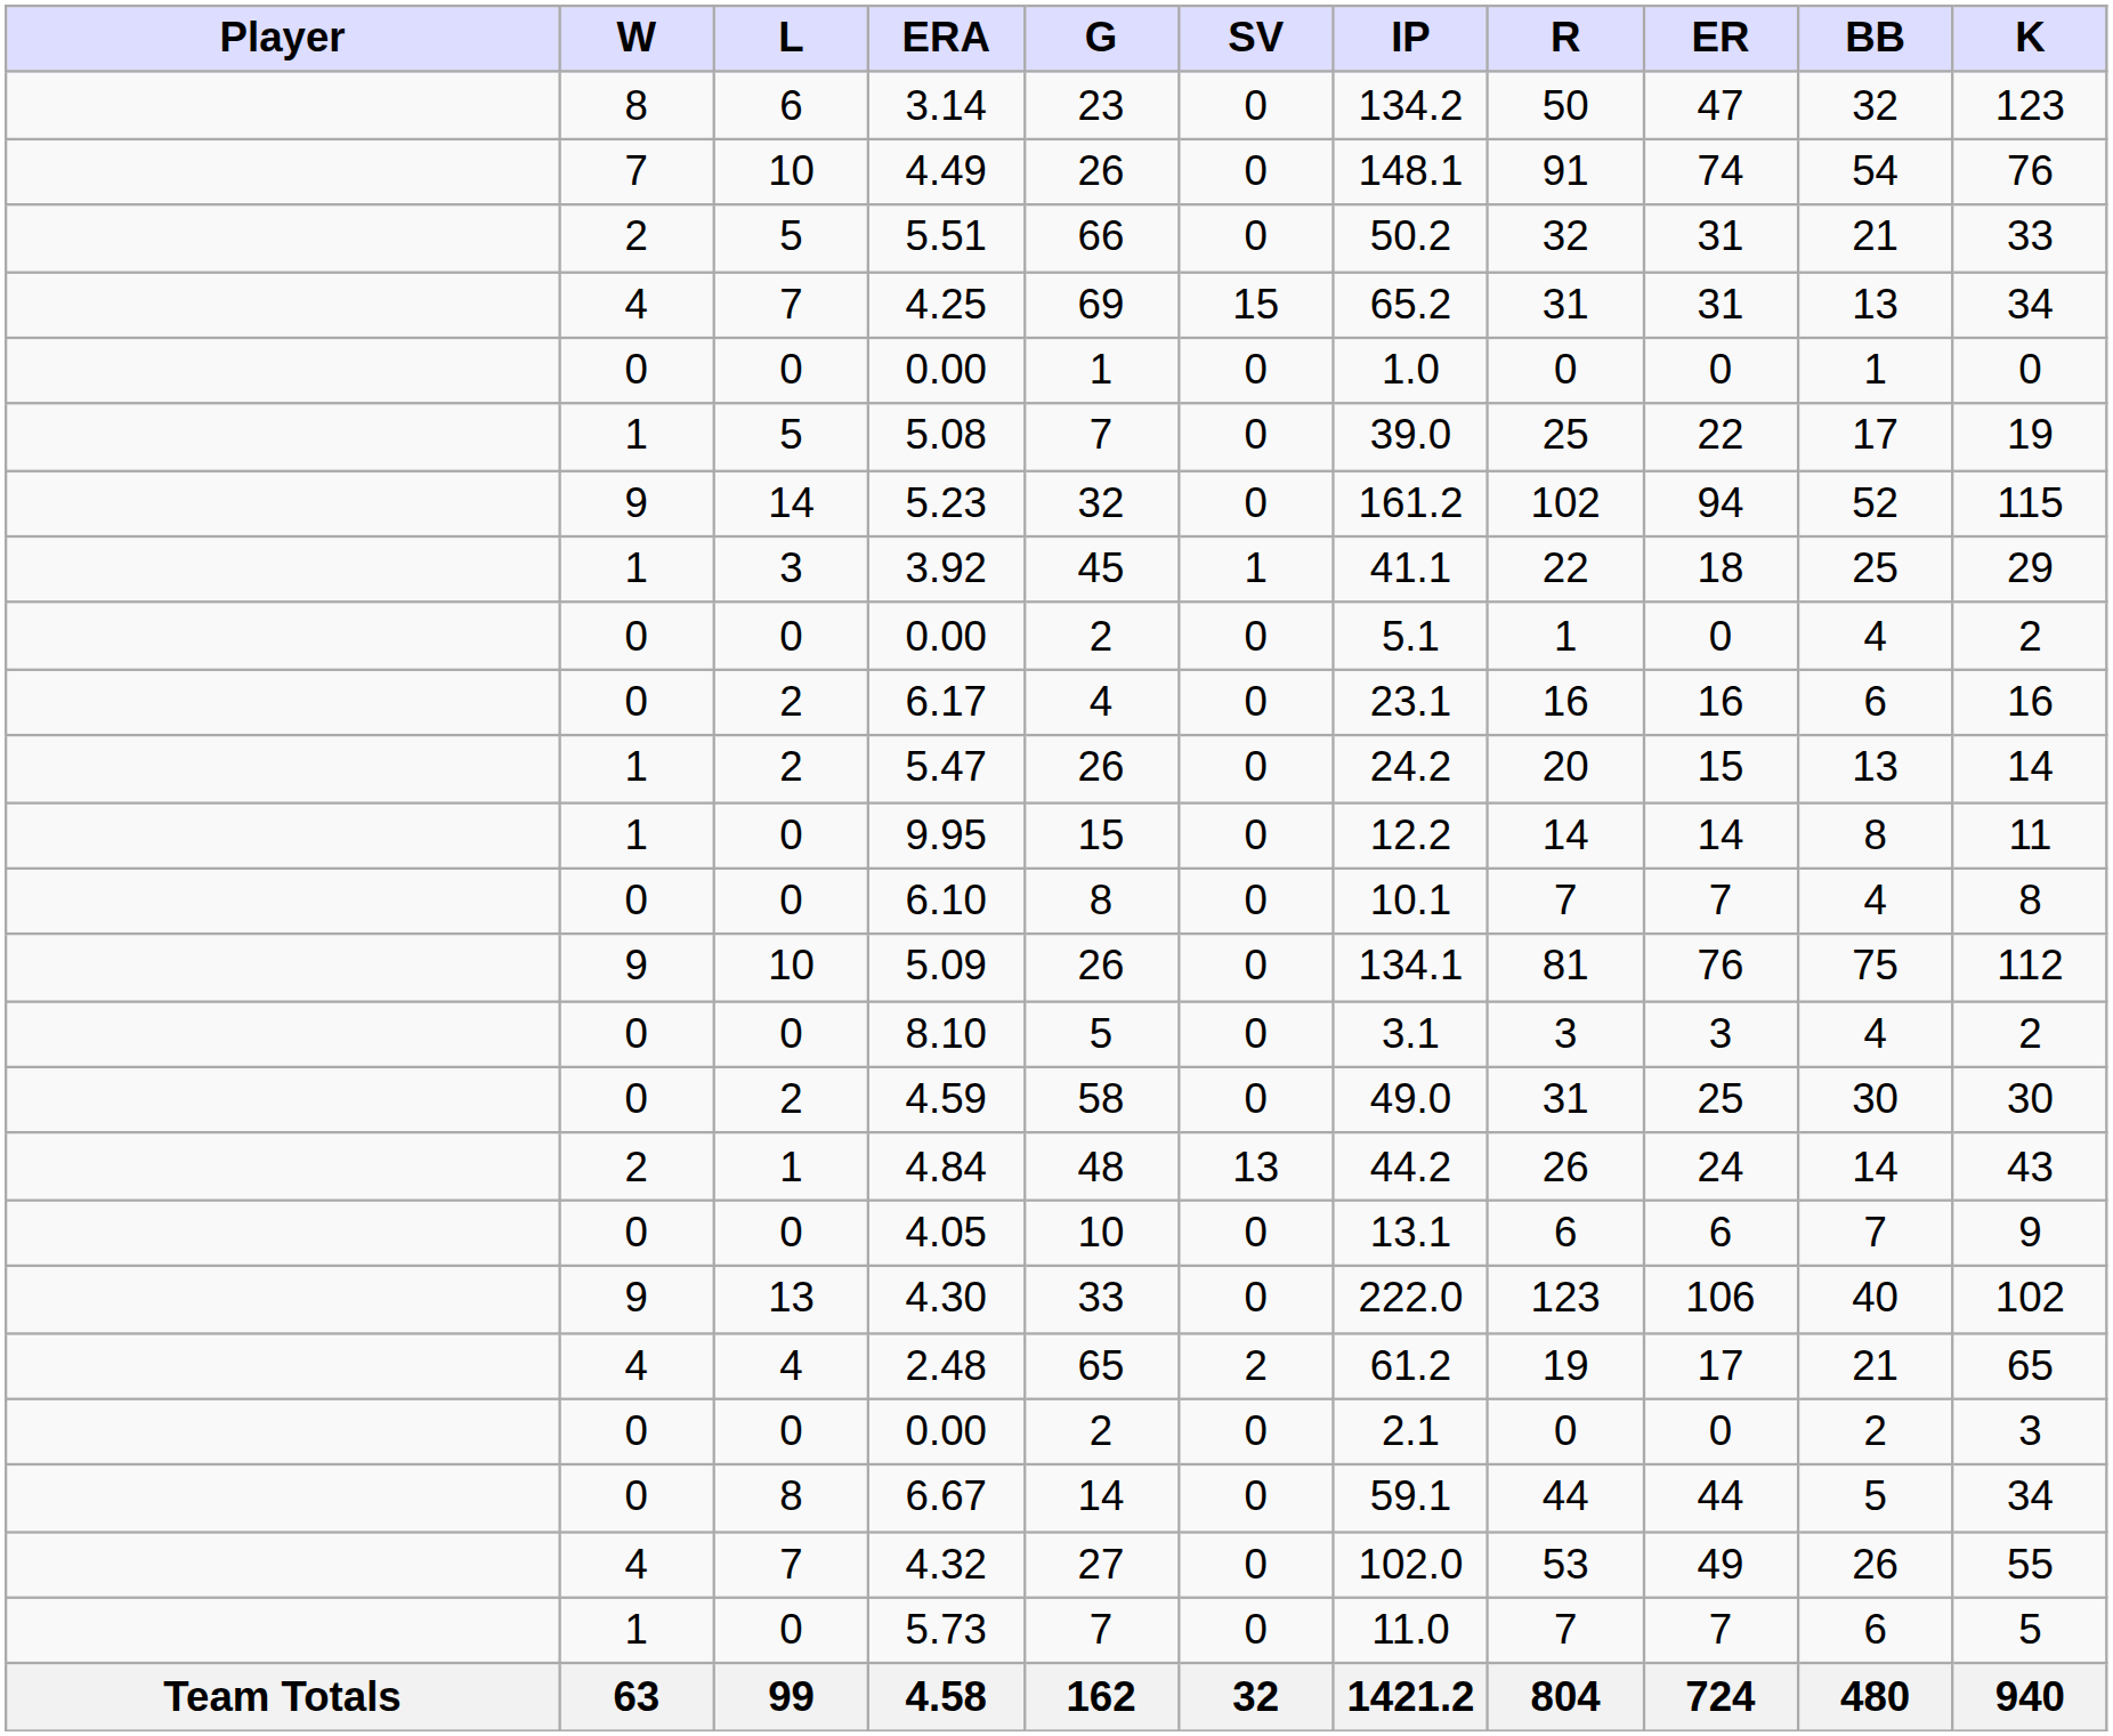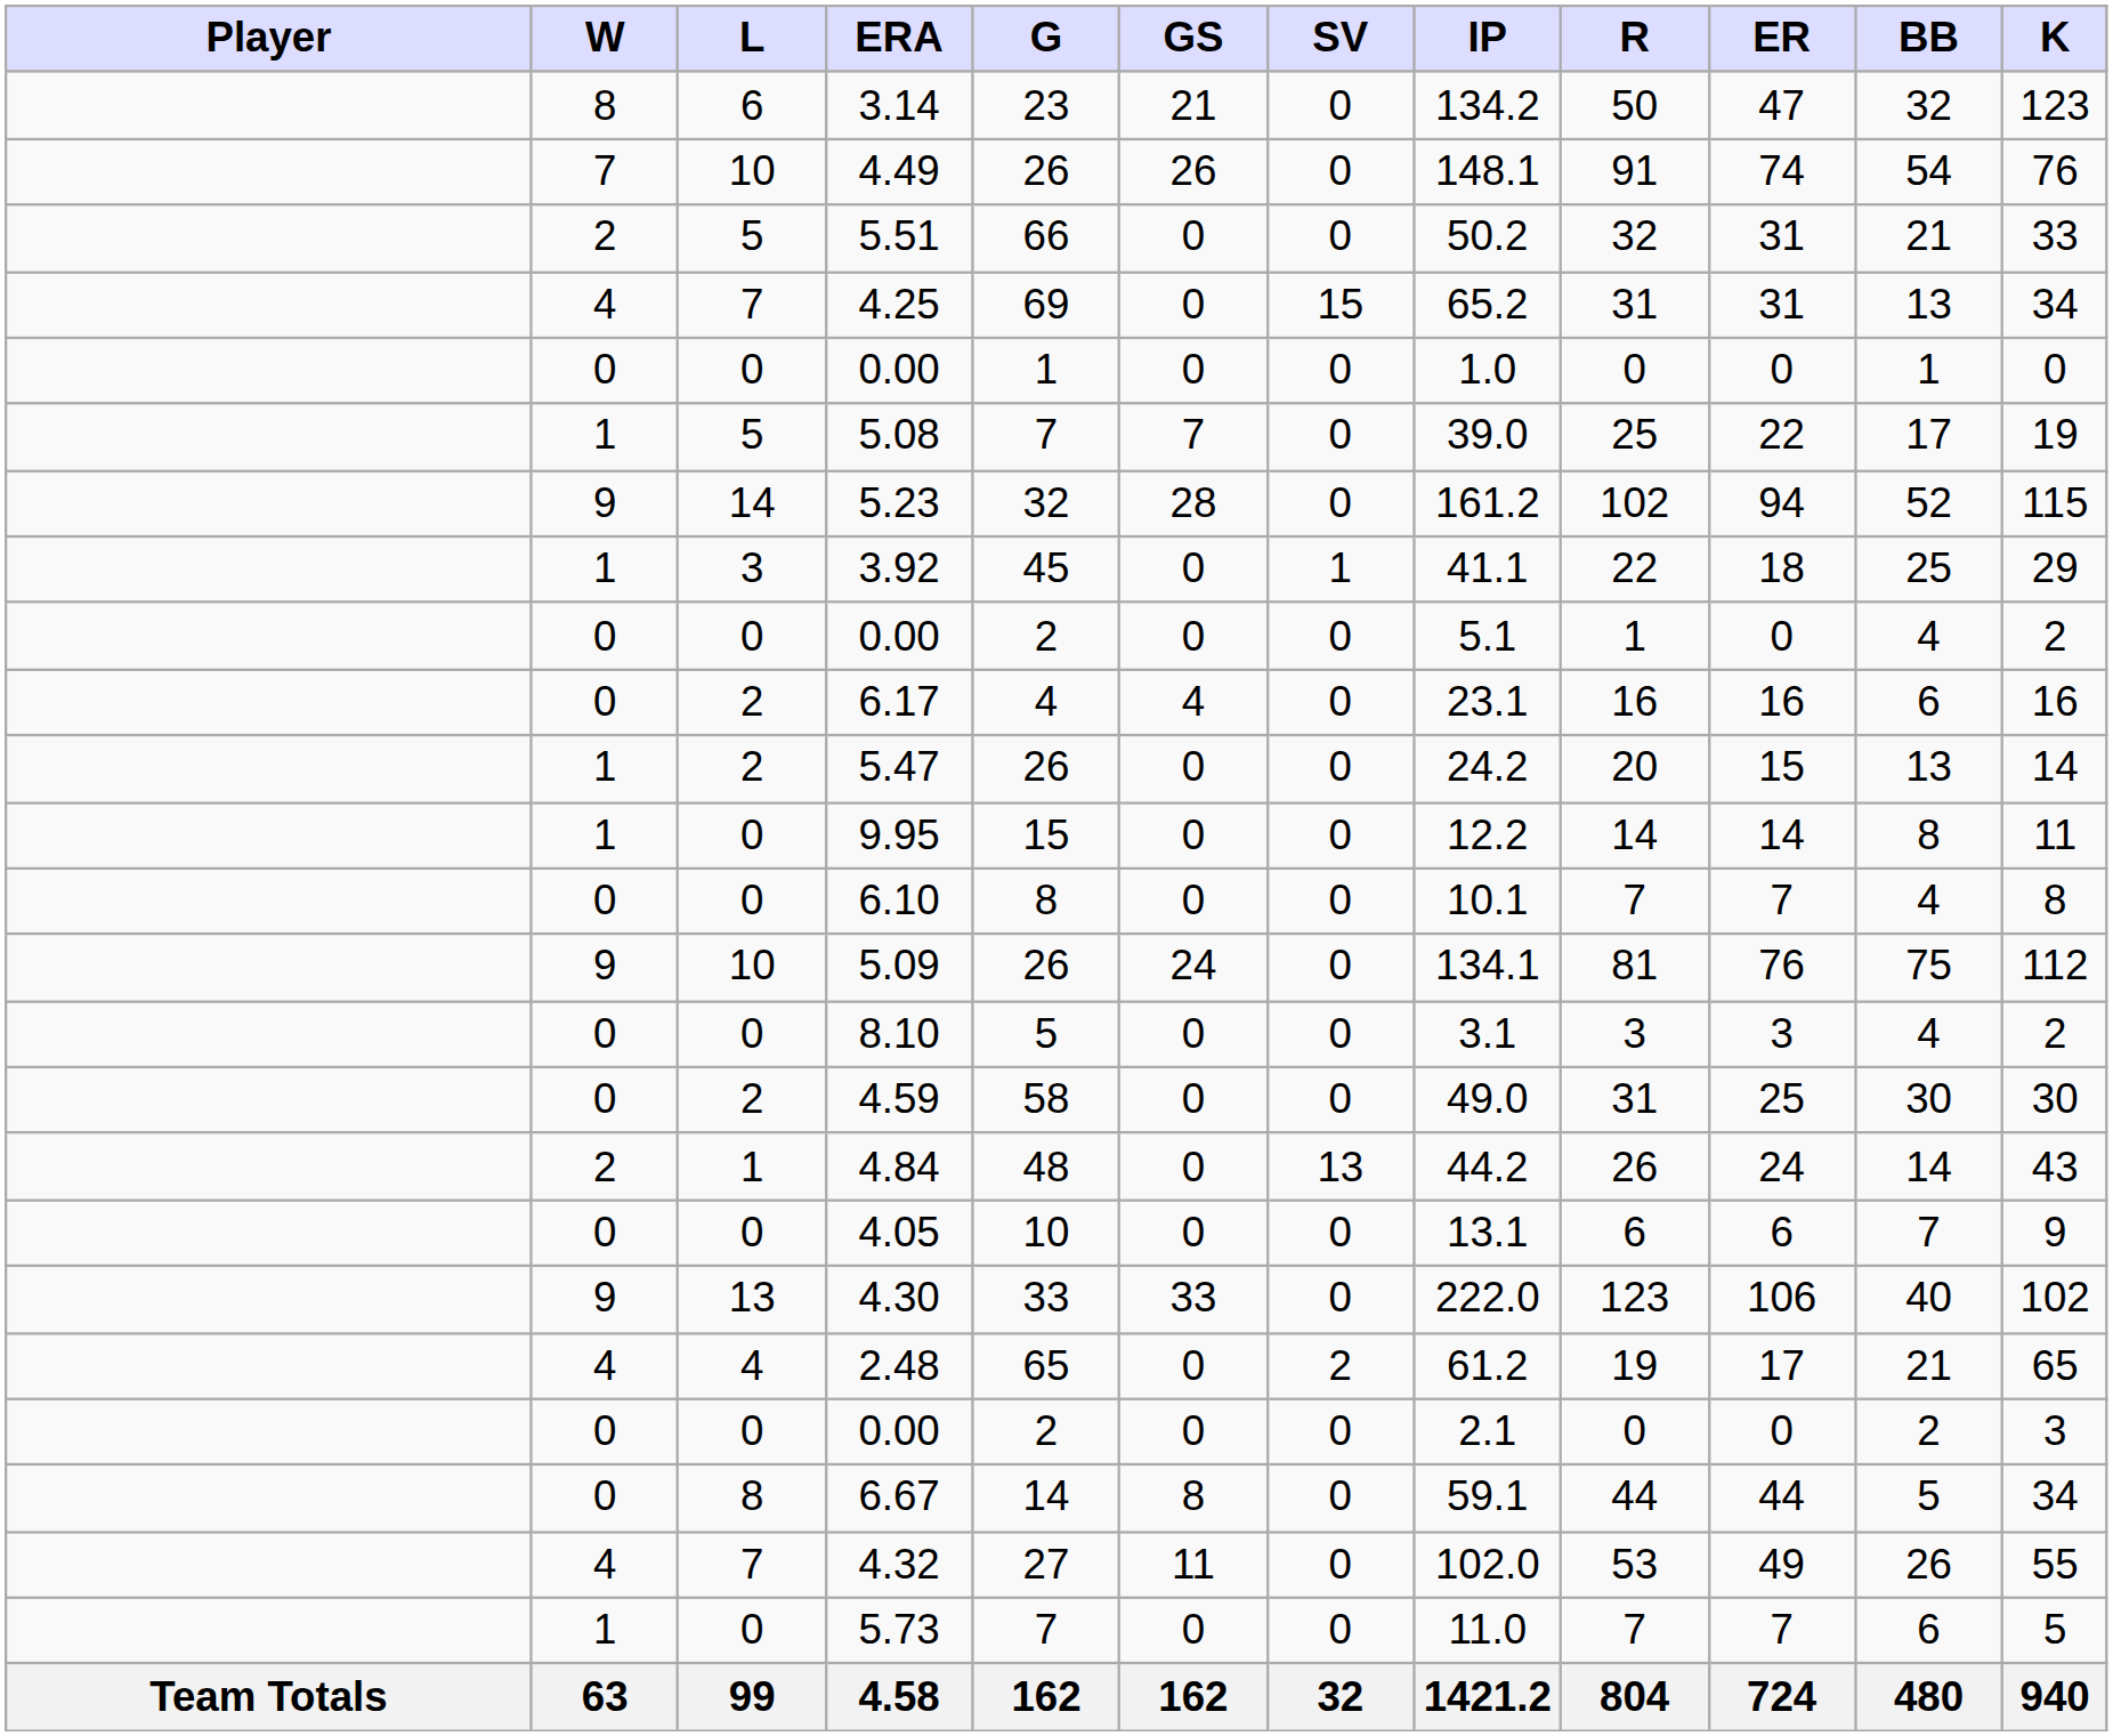 <table class="wikitable" style="text-align:center;">
 <tr>
 <th style="background:#ddf; width:25%;">Player</th>
 <th style="background:#ddf; width:7%;">W</th>
 <th style="background:#ddf; width:7%;">L</th>
 <th style="background:#ddf; width:7%;">ERA</th>
 <th style="background:#ddf; width:7%;">G</th>
+<th style="background:#ddf; width:7%;">GS</th>
 <th style="background:#ddf; width:7%;">SV</th>
 <th style="background:#ddf; width:7%;">IP</th>
 <th style="background:#ddf; width:7%;">R</th>
 <th style="background:#ddf; width:7%;">ER</th>
 <th style="background:#ddf; width:7%;">BB</th>
 <th style="background:#ddf; width:7%;">K</th>
 </tr>
 <tr>
 <td align=left></td>
 <td>8</td>
 <td>6</td>
 <td>3.14</td>
 <td>23</td>
+<td>21</td>
 <td>0</td>
 <td>134.2</td>
 <td>50</td>
 <td>47</td>
 <td>32</td>
 <td>123</td>
 </tr>
 <tr>
 <td align=left></td>
 <td>7</td>
 <td>10</td>
 <td>4.49</td>
+<td>26</td>
 <td>26</td>
 <td>0</td>
 <td>148.1</td>
 <td>91</td>
 <td>74</td>
 <td>54</td>
 <td>76</td>
 </tr>
 <tr>
 <td align=left></td>
 <td>2</td>
 <td>5</td>
 <td>5.51</td>
 <td>66</td>
 <td>0</td>
+<td>0</td>
 <td>50.2</td>
 <td>32</td>
 <td>31</td>
 <td>21</td>
 <td>33</td>
 </tr>
 <tr>
 <td align=left></td>
 <td>4</td>
 <td>7</td>
 <td>4.25</td>
 <td>69</td>
+<td>0</td>
 <td>15</td>
 <td>65.2</td>
 <td>31</td>
 <td>31</td>
 <td>13</td>
 <td>34</td>
 </tr>
 <tr>
 <td align=left></td>
 <td>0</td>
 <td>0</td>
 <td>0.00</td>
 <td>1</td>
 <td>0</td>
+<td>0</td>
 <td>1.0</td>
 <td>0</td>
 <td>0</td>
 <td>1</td>
 <td>0</td>
 </tr>
 <tr>
 <td align=left></td>
 <td>1</td>
 <td>5</td>
 <td>5.08</td>
+<td>7</td>
 <td>7</td>
 <td>0</td>
 <td>39.0</td>
 <td>25</td>
 <td>22</td>
 <td>17</td>
 <td>19</td>
 </tr>
 <tr>
 <td align=left></td>
 <td>9</td>
 <td>14</td>
 <td>5.23</td>
 <td>32</td>
+<td>28</td>
 <td>0</td>
 <td>161.2</td>
 <td>102</td>
 <td>94</td>
 <td>52</td>
 <td>115</td>
 </tr>
 <tr>
 <td align=left></td>
 <td>1</td>
 <td>3</td>
 <td>3.92</td>
 <td>45</td>
+<td>0</td>
 <td>1</td>
 <td>41.1</td>
 <td>22</td>
 <td>18</td>
 <td>25</td>
 <td>29</td>
 </tr>
 <tr>
 <td align=left></td>
 <td>0</td>
 <td>0</td>
 <td>0.00</td>
 <td>2</td>
 <td>0</td>
+<td>0</td>
 <td>5.1</td>
 <td>1</td>
 <td>0</td>
 <td>4</td>
 <td>2</td>
 </tr>
 <tr>
 <td align=left></td>
 <td>0</td>
 <td>2</td>
 <td>6.17</td>
+<td>4</td>
 <td>4</td>
 <td>0</td>
 <td>23.1</td>
 <td>16</td>
 <td>16</td>
 <td>6</td>
 <td>16</td>
 </tr>
 <tr>
 <td align=left></td>
 <td>1</td>
 <td>2</td>
 <td>5.47</td>
 <td>26</td>
 <td>0</td>
+<td>0</td>
 <td>24.2</td>
 <td>20</td>
 <td>15</td>
 <td>13</td>
 <td>14</td>
 </tr>
 <tr>
 <td align=left></td>
 <td>1</td>
 <td>0</td>
 <td>9.95</td>
 <td>15</td>
+<td>0</td>
 <td>0</td>
 <td>12.2</td>
 <td>14</td>
 <td>14</td>
 <td>8</td>
 <td>11</td>
 </tr>
 <tr>
 <td align=left></td>
 <td>0</td>
 <td>0</td>
 <td>6.10</td>
 <td>8</td>
 <td>0</td>
+<td>0</td>
 <td>10.1</td>
 <td>7</td>
 <td>7</td>
 <td>4</td>
 <td>8</td>
 </tr>
 <tr>
 <td align=left></td>
 <td>9</td>
 <td>10</td>
 <td>5.09</td>
 <td>26</td>
+<td>24</td>
 <td>0</td>
 <td>134.1</td>
 <td>81</td>
 <td>76</td>
 <td>75</td>
 <td>112</td>
 </tr>
 <tr>
 <td align=left></td>
 <td>0</td>
 <td>0</td>
 <td>8.10</td>
 <td>5</td>
 <td>0</td>
+<td>0</td>
 <td>3.1</td>
 <td>3</td>
 <td>3</td>
 <td>4</td>
 <td>2</td>
 </tr>
 <tr>
 <td align=left></td>
 <td>0</td>
 <td>2</td>
 <td>4.59</td>
 <td>58</td>
 <td>0</td>
+<td>0</td>
 <td>49.0</td>
 <td>31</td>
 <td>25</td>
 <td>30</td>
 <td>30</td>
 </tr>
 <tr>
 <td align=left></td>
 <td>2</td>
 <td>1</td>
 <td>4.84</td>
 <td>48</td>
+<td>0</td>
 <td>13</td>
 <td>44.2</td>
 <td>26</td>
 <td>24</td>
 <td>14</td>
 <td>43</td>
 </tr>
 <tr>
 <td align=left></td>
 <td>0</td>
 <td>0</td>
 <td>4.05</td>
 <td>10</td>
 <td>0</td>
+<td>0</td>
 <td>13.1</td>
 <td>6</td>
 <td>6</td>
 <td>7</td>
 <td>9</td>
 </tr>
 <tr>
 <td align=left></td>
 <td>9</td>
 <td>13</td>
 <td>4.30</td>
+<td>33</td>
 <td>33</td>
 <td>0</td>
 <td>222.0</td>
 <td>123</td>
 <td>106</td>
 <td>40</td>
 <td>102</td>
 </tr>
 <tr>
 <td align=left></td>
 <td>4</td>
 <td>4</td>
 <td>2.48</td>
 <td>65</td>
+<td>0</td>
 <td>2</td>
 <td>61.2</td>
 <td>19</td>
 <td>17</td>
 <td>21</td>
 <td>65</td>
 </tr>
 <tr>
 <td align=left></td>
 <td>0</td>
 <td>0</td>
 <td>0.00</td>
 <td>2</td>
 <td>0</td>
+<td>0</td>
 <td>2.1</td>
 <td>0</td>
 <td>0</td>
 <td>2</td>
 <td>3</td>
 </tr>
 <tr>
 <td align=left></td>
 <td>0</td>
 <td>8</td>
 <td>6.67</td>
 <td>14</td>
+<td>8</td>
 <td>0</td>
 <td>59.1</td>
 <td>44</td>
 <td>44</td>
 <td>5</td>
 <td>34</td>
 </tr>
 <tr>
 <td align=left></td>
 <td>4</td>
 <td>7</td>
 <td>4.32</td>
 <td>27</td>
+<td>11</td>
 <td>0</td>
 <td>102.0</td>
 <td>53</td>
 <td>49</td>
 <td>26</td>
 <td>55</td>
 </tr>
 <tr>
 <td align=left></td>
 <td>1</td>
 <td>0</td>
 <td>5.73</td>
 <td>7</td>
 <td>0</td>
+<td>0</td>
 <td>11.0</td>
 <td>7</td>
 <td>7</td>
 <td>6</td>
 <td>5</td>
 </tr>
 <tr class="sortbottom">
 <th>Team Totals</th>
 <th>63</th>
 <th>99</th>
 <th>4.58</th>
 <th>162</th>
+<th>162</th>
 <th>32</th>
 <th>1421.2</th>
 <th>804</th>
 <th>724</th>
 <th>480</th>
 <th>940</th>
 </tr>
 </table>
